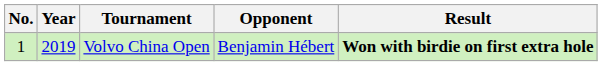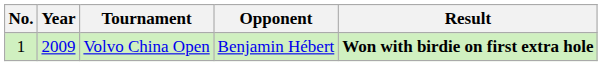 <table class="wikitable" style="font-size:95%;">
 <tr>
 <th>No.</th>
 <th>Year</th>
 <th>Tournament</th>
 <th>Opponent</th>
 <th>Result</th>
 </tr>
 <tr style="background:#D0F0C0;">
 <td align=center>1</td>
-<td><a href='#'>2019</a></td>
+<td><a href='#'>2009</a></td>
 <td><a href='#'>Volvo China Open</a></td>
 <td> <a href='#'>Benjamin Hébert</a></td>
 <td><strong>Won with birdie on first extra hole</strong></td>
 </tr>
 </table>
